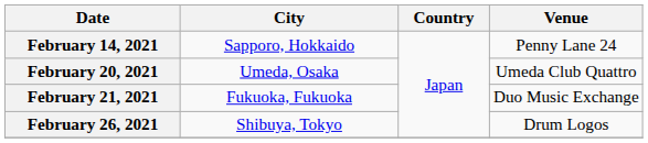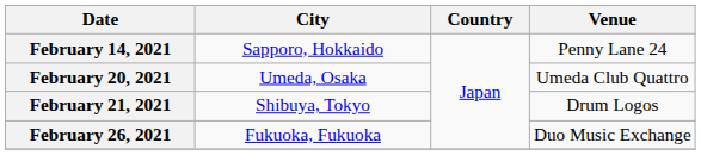 <table class="wikitable plainrowheaders" style="text-align:center;">
 <tr>
 <th scope="col" style="width:10em;">Date</th>
 <th scope="col" style="width:12.5em;">City</th>
 <th scope="col" style="width:5em;">Country</th>
 <th scope="col">Venue</th>
 </tr>
 <tr>
 <th scope="row" style="text-align:center;">February 14, 2021</th>
 <td><a href='#'>Sapporo, Hokkaido</a></td>
 <td rowspan="4"><a href='#'>Japan</a></td>
 <td>Penny Lane 24</td>
 </tr>
 <tr>
 <th scope="row" style="text-align:center;">February 20, 2021</th>
 <td><a href='#'>Umeda, Osaka</a></td>
 <td>Umeda Club Quattro</td>
 </tr>
 <tr>
 <th scope="row" style="text-align:center;">February 21, 2021</th>
+<td><a href='#'>Shibuya, Tokyo</a></td>
+<td>Drum Logos</td>
+</tr>
+<tr>
+<th scope="row" style="text-align:center;">February 26, 2021</th>
 <td><a href='#'>Fukuoka, Fukuoka</a></td>
 <td>Duo Music Exchange</td>
 </tr>
 <tr>
-<th scope="row" style="text-align:center;">February 26, 2021</th>
-<td><a href='#'>Shibuya, Tokyo</a></td>
-<td>Drum Logos</td>
-</tr>
-<tr>
 </tr>
 </table>
